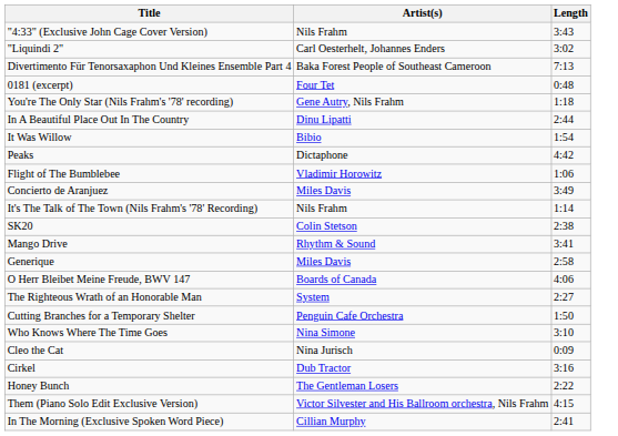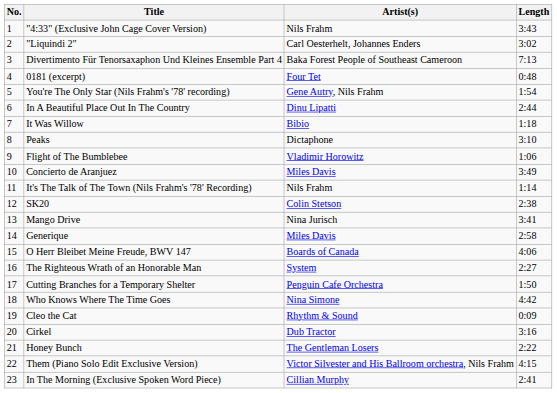 <table class="wikitable">
 <tr>
+<th>No.</th>
 <th>Title</th>
 <th>Artist(s)</th>
 <th>Length</th>
 </tr>
 <tr>
+<td>1</td>
 <td>"4:33" (Exclusive John Cage Cover Version)</td>
 <td>Nils Frahm</td>
 <td>3:43</td>
 </tr>
 <tr>
+<td>2</td>
 <td>"Liquindi 2"</td>
 <td>Carl Oesterhelt, Johannes Enders</td>
 <td>3:02</td>
 </tr>
 <tr>
+<td>3</td>
 <td>Divertimento Für Tenorsaxaphon Und Kleines Ensemble Part 4</td>
 <td>Baka Forest People of Southeast Cameroon</td>
 <td>7:13</td>
 </tr>
 <tr>
+<td>4</td>
 <td>0181 (excerpt)</td>
 <td><a href='#'>Four Tet</a></td>
 <td>0:48</td>
 </tr>
 <tr>
+<td>5</td>
 <td>You're The Only Star (Nils Frahm's '78' recording)</td>
 <td><a href='#'>Gene Autry</a>, Nils Frahm</td>
-<td>1:18</td>
+<td>1:54</td>
 </tr>
 <tr>
+<td>6</td>
 <td>In A Beautiful Place Out In The Country</td>
 <td><a href='#'>Dinu Lipatti</a></td>
 <td>2:44</td>
 </tr>
 <tr>
+<td>7</td>
 <td>It Was Willow</td>
 <td><a href='#'>Bibio</a></td>
-<td>1:54</td>
+<td>1:18</td>
 </tr>
 <tr>
+<td>8</td>
 <td>Peaks</td>
 <td>Dictaphone</td>
-<td>4:42</td>
+<td>3:10</td>
 </tr>
 <tr>
+<td>9</td>
 <td>Flight of The Bumblebee</td>
 <td><a href='#'>Vladimir Horowitz</a></td>
 <td>1:06</td>
 </tr>
 <tr>
+<td>10</td>
 <td>Concierto de Aranjuez</td>
 <td><a href='#'>Miles Davis</a></td>
 <td>3:49</td>
 </tr>
 <tr>
+<td>11</td>
 <td>It's The Talk of The Town (Nils Frahm's '78' Recording)</td>
 <td>Nils Frahm</td>
 <td>1:14</td>
 </tr>
 <tr>
+<td>12</td>
 <td>SK20</td>
 <td><a href='#'>Colin Stetson</a></td>
 <td>2:38</td>
 </tr>
 <tr>
+<td>13</td>
 <td>Mango Drive</td>
-<td><a href='#'>Rhythm & Sound</a></td>
+<td>Nina Jurisch</td>
 <td>3:41</td>
 </tr>
 <tr>
+<td>14</td>
 <td>Generique</td>
 <td><a href='#'>Miles Davis</a></td>
 <td>2:58</td>
 </tr>
 <tr>
+<td>15</td>
 <td>O Herr Bleibet Meine Freude, BWV 147</td>
 <td><a href='#'>Boards of Canada</a></td>
 <td>4:06</td>
 </tr>
 <tr>
+<td>16</td>
 <td>The Righteous Wrath of an Honorable Man</td>
 <td><a href='#'>System</a></td>
 <td>2:27</td>
 </tr>
 <tr>
+<td>17</td>
 <td>Cutting Branches for a Temporary Shelter</td>
 <td><a href='#'>Penguin Cafe Orchestra</a></td>
 <td>1:50</td>
 </tr>
 <tr>
+<td>18</td>
 <td>Who Knows Where The Time Goes</td>
 <td><a href='#'>Nina Simone</a></td>
-<td>3:10</td>
+<td>4:42</td>
 </tr>
 <tr>
+<td>19</td>
 <td>Cleo the Cat</td>
-<td>Nina Jurisch</td>
+<td><a href='#'>Rhythm & Sound</a></td>
 <td>0:09</td>
 </tr>
 <tr>
+<td>20</td>
 <td>Cirkel</td>
 <td><a href='#'>Dub Tractor</a></td>
 <td>3:16</td>
 </tr>
 <tr>
+<td>21</td>
 <td>Honey Bunch</td>
 <td><a href='#'>The Gentleman Losers</a></td>
 <td>2:22</td>
 </tr>
 <tr>
+<td>22</td>
 <td>Them (Piano Solo Edit Exclusive Version)</td>
 <td><a href='#'>Victor Silvester and His Ballroom orchestra</a>, Nils Frahm</td>
 <td>4:15</td>
 </tr>
 <tr>
+<td>23</td>
 <td>In The Morning (Exclusive Spoken Word Piece)</td>
 <td><a href='#'>Cillian Murphy</a></td>
 <td>2:41</td>
 </tr>
 </table>
